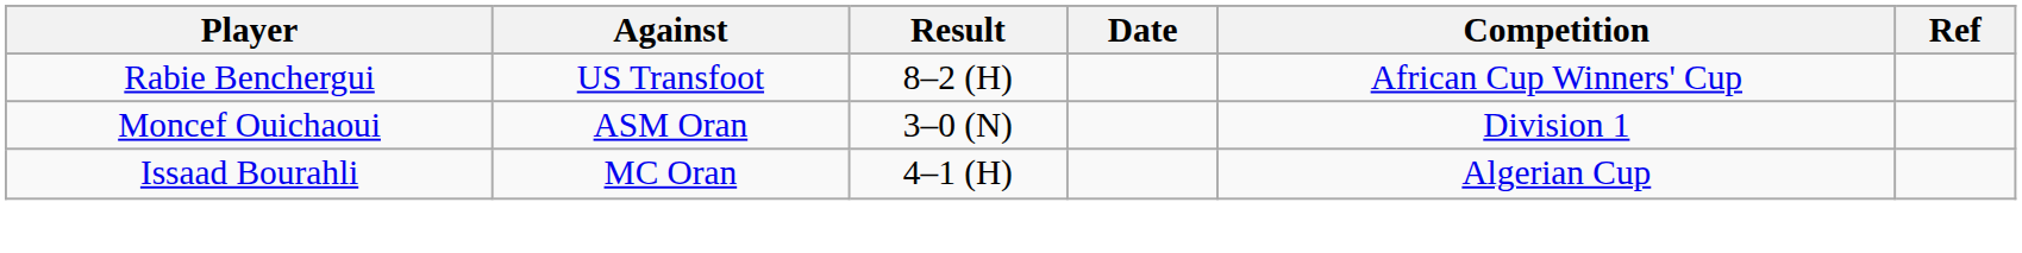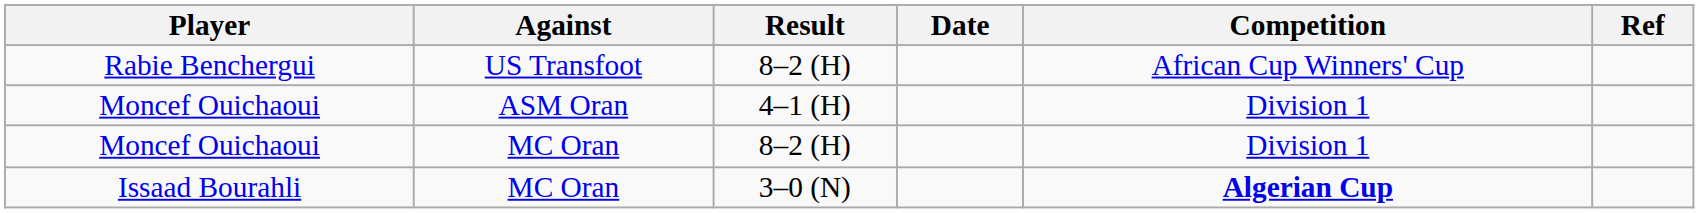 <table class="wikitable sortable alternance"  style="font-size:96%; text-align:center; line-height:14px; width:70%;">
 <tr>
 <th>Player</th>
 <th>Against</th>
 <th>Result</th>
 <th>Date</th>
 <th>Competition</th>
 <th>Ref</th>
 </tr>
 <tr>
 <td> <a href='#'>Rabie Benchergui</a></td>
 <td><a href='#'>US Transfoot</a></td>
 <td>8–2 (H)</td>
 <td></td>
 <td><a href='#'>African Cup Winners' Cup</a></td>
 <td></td>
 </tr>
 <tr>
 <td> <a href='#'>Moncef Ouichaoui</a></td>
 <td><a href='#'>ASM Oran</a></td>
-<td>3–0 (N)</td>
+<td>4–1 (H)</td>
+<td></td>
+<td><a href='#'>Division 1</a></td>
+<td></td>
+</tr>
+<tr>
+<td> <a href='#'>Moncef Ouichaoui</a></td>
+<td><a href='#'>MC Oran</a></td>
+<td>8–2 (H)</td>
 <td></td>
 <td><a href='#'>Division 1</a></td>
 <td></td>
 </tr>
 <tr>
 <td> <a href='#'>Issaad Bourahli</a></td>
 <td><a href='#'>MC Oran</a></td>
-<td>4–1 (H)</td>
+<td>3–0 (N)</td>
 <td></td>
-<td><a href='#'>Algerian Cup</a></td>
+<td><strong><a href='#'>Algerian Cup</a></strong></td>
 <td></td>
 </tr>
 </table>
